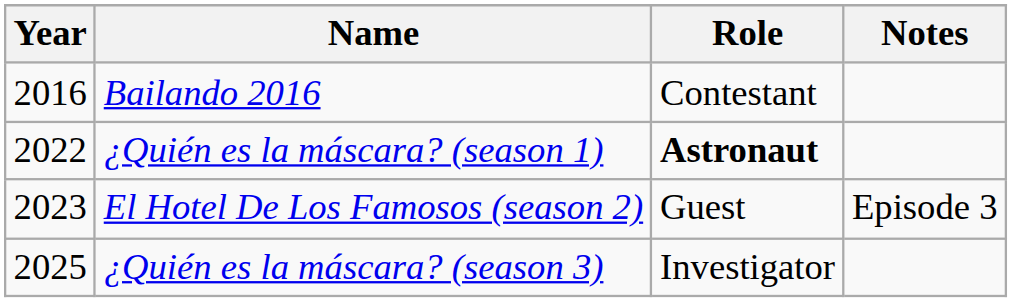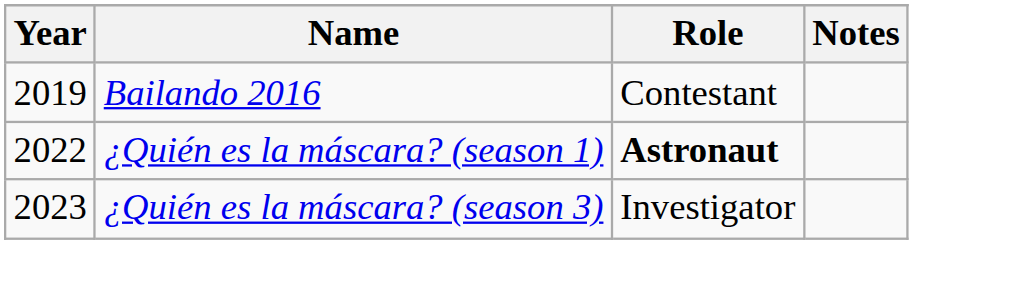 <table class="wikitable">
 <tr>
 </tr>
 <tr>
 <th>Year</th>
 <th>Name</th>
 <th>Role</th>
 <th>Notes</th>
 </tr>
 <tr>
-<td>2016</td>
+<td>2019</td>
 <td><em><a href='#'>Bailando 2016</a></em></td>
 <td>Contestant</td>
 <td></td>
 </tr>
 <tr>
 <td>2022</td>
 <td><em><a href='#'>¿Quién es la máscara? (season 1)</a></em></td>
 <td><strong>Astronaut</strong></td>
 <td></td>
 </tr>
 <tr>
 <td>2023</td>
-<td><em><a href='#'>El Hotel De Los Famosos (season 2)</a></em></td>
-<td>Guest</td>
-<td>Episode 3</td>
-</tr>
-<tr>
-<td>2025</td>
 <td><em><a href='#'>¿Quién es la máscara? (season 3)</a></em></td>
 <td>Investigator</td>
 <td></td>
 </tr>
 </table>
